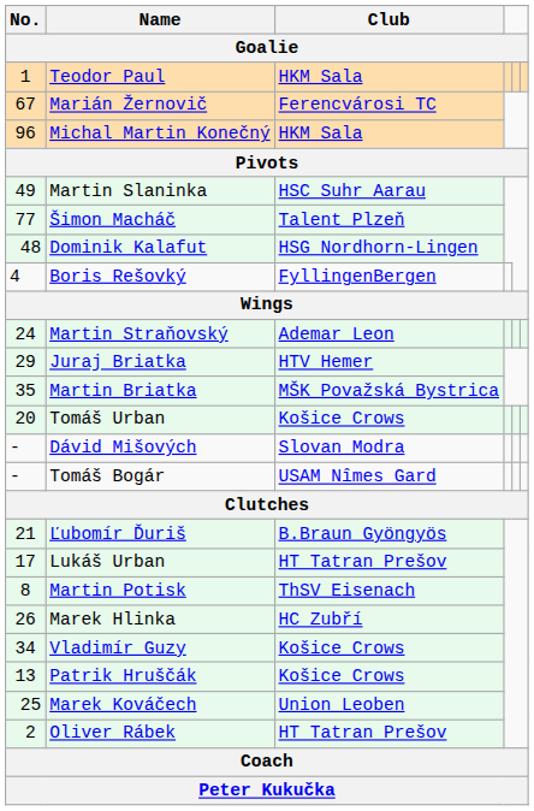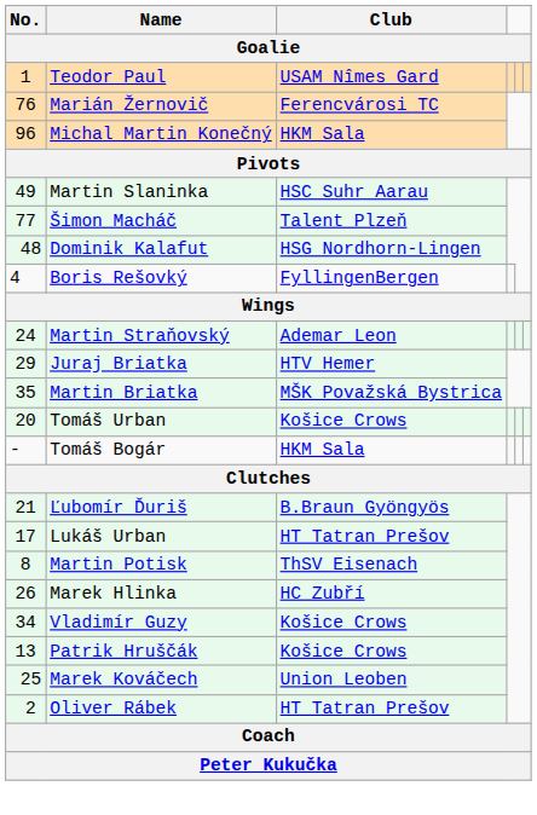 <table class="wikitable">
 <tr>
 <th>No.</th>
 <th align="left">Name</th>
 <th align="left">Club</th>
 </tr>
 <tr>
 <th colspan="6" bgcolor="#FFDEAD" align="left">Goalie</th>
 </tr>
 <tr bgcolor="#FFDEAD">
 <td align="center">1</td>
 <td><a href='#'>Teodor Paul</a></td>
-<td><a href='#'>HKM Sala</a></td>
+<td><a href='#'>USAM Nîmes Gard</a></td>
 <td></td>
 <td></td>
 <td></td>
 </tr>
 <tr bgcolor="#FFDEAD">
-<td align="center">67</td>
+<td align="center">76</td>
 <td><a href='#'>Marián Žernovič</a></td>
 <td><a href='#'>Ferencvárosi TC</a></td>
 </tr>
 <tr bgcolor="#FFDEAD">
 <td align="center">96</td>
 <td><a href='#'>Michal Martin Konečný</a></td>
 <td><a href='#'>HKM Sala</a></td>
 </tr>
 <tr>
 <th colspan="6" bgcolor="#BBF0C9" align="left">Pivots</th>
 </tr>
 <tr bgcolor="#E7FAEC">
 <td align="center">49</td>
 <td>Martin Slaninka</td>
 <td><a href='#'>HSC Suhr Aarau</a></td>
 </tr>
 <tr bgcolor="#E7FAEC">
 <td align="center">77</td>
 <td><a href='#'>Šimon Macháč</a></td>
 <td><a href='#'>Talent Plzeň</a></td>
 </tr>
 <tr bgcolor="#E7FAEC">
 <td align="center"> 48</td>
 <td><a href='#'>Dominik Kalafut</a></td>
 <td><a href='#'>HSG Nordhorn-Lingen</a></td>
 </tr>
 <tr>
 <td>4</td>
 <td><a href='#'>Boris Rešovký</a></td>
 <td><a href='#'>FyllingenBergen</a></td>
 <td></td>
 </tr>
 <tr>
 <th colspan="6" bgcolor="#BBF0C9" align="left">Wings</th>
 </tr>
 <tr bgcolor="#E7FAEC">
 <td align="center">24</td>
 <td><a href='#'>Martin Straňovský</a></td>
 <td><a href='#'>Ademar Leon</a></td>
 <td></td>
 <td></td>
 <td></td>
 </tr>
 <tr bgcolor="#E7FAEC">
 <td align="center">29</td>
 <td><a href='#'>Juraj Briatka</a></td>
 <td><a href='#'>HTV Hemer</a></td>
 </tr>
 <tr bgcolor="#E7FAEC">
 <td align="center">35</td>
 <td><a href='#'>Martin Briatka</a></td>
 <td><a href='#'>MŠK Považská Bystrica</a></td>
 </tr>
 <tr bgcolor="#E7FAEC">
 <td align="center">20</td>
 <td>Tomáš Urban</td>
 <td><a href='#'>Košice Crows</a></td>
 <td></td>
 <td></td>
 <td></td>
 </tr>
 <tr>
 <td>-</td>
-<td><a href='#'>Dávid Mišových</a></td>
-<td><a href='#'>Slovan Modra</a></td>
-<td></td>
-<td></td>
-<td></td>
-</tr>
-<tr>
-<td>-</td>
 <td>Tomáš Bogár</td>
-<td><a href='#'>USAM Nîmes Gard</a></td>
+<td><a href='#'>HKM Sala</a></td>
 <td></td>
 <td></td>
 <td></td>
 </tr>
 <tr>
 <th colspan="6" bgcolor="#BBF0C9" align="left">Clutches</th>
 </tr>
 <tr bgcolor="#E7FAEC">
 <td align="center">21</td>
 <td><a href='#'>Ľubomír Ďuriš</a></td>
 <td><a href='#'>B.Braun Gyöngyös</a></td>
 </tr>
 <tr bgcolor="#E7FAEC">
 <td align="center">17</td>
 <td>Lukáš Urban</td>
 <td><a href='#'>HT Tatran Prešov</a></td>
 </tr>
 <tr bgcolor="#E7FAEC">
 <td align="center">8</td>
 <td><a href='#'>Martin Potisk</a></td>
 <td><a href='#'>ThSV Eisenach</a></td>
 </tr>
 <tr bgcolor="#E7FAEC">
 <td align="center">26</td>
 <td>Marek Hlinka</td>
 <td><a href='#'>HC Zubří</a></td>
 </tr>
 <tr bgcolor="#E7FAEC">
 <td align="center">34</td>
 <td><a href='#'>Vladimír Guzy</a></td>
 <td><a href='#'>Košice Crows</a></td>
 </tr>
 <tr bgcolor="#E7FAEC">
 <td align="center">13</td>
 <td><a href='#'>Patrik Hruščák</a></td>
 <td><a href='#'>Košice Crows</a></td>
 </tr>
 <tr bgcolor="#E7FAEC">
 <td align="center"> 25</td>
 <td><a href='#'>Marek Kováčech</a></td>
 <td><a href='#'>Union Leoben</a></td>
 </tr>
 <tr bgcolor="#E7FAEC">
 <td align="center"> 2</td>
 <td><a href='#'>Oliver Rábek</a></td>
 <td><a href='#'>HT Tatran Prešov</a></td>
 </tr>
 <tr>
 <th colspan="6" bgcolor="#BBF0C9" align="left">Coach</th>
 </tr>
 <tr>
 <th colspan="6" bgcolor="#DEB887" align="left"><a href='#'>Peter Kukučka</a></th>
 </tr>
 </table>
